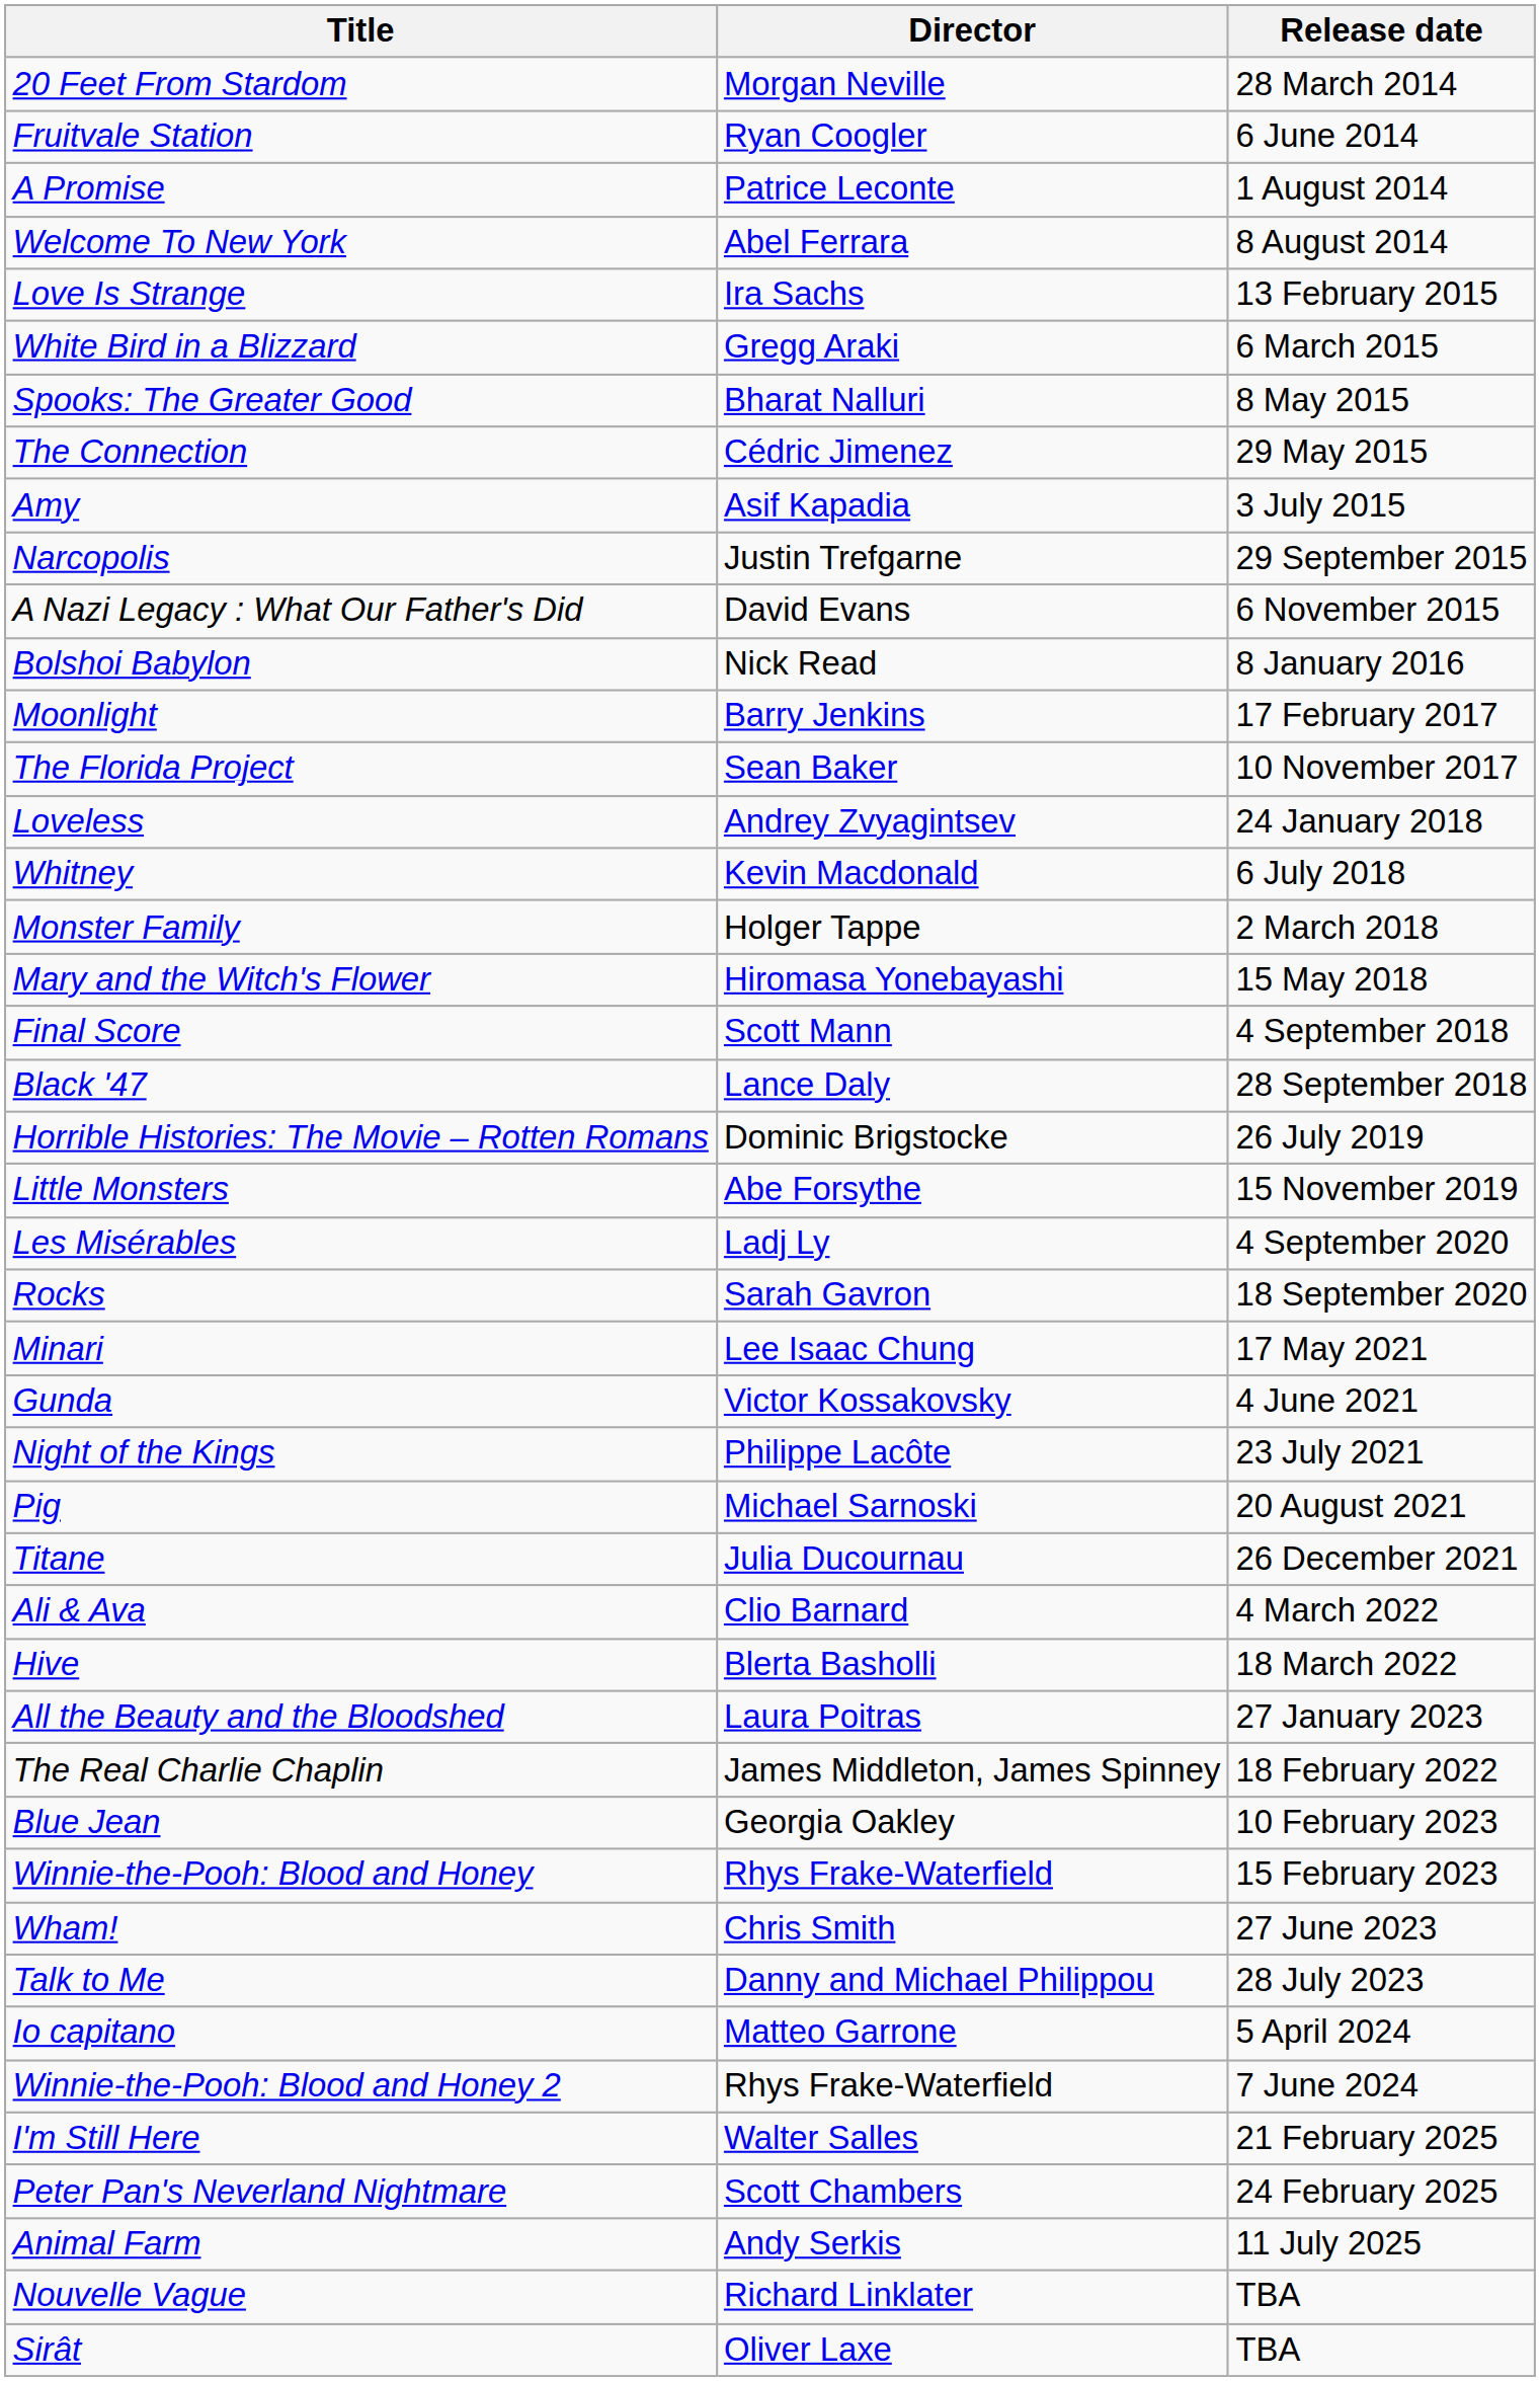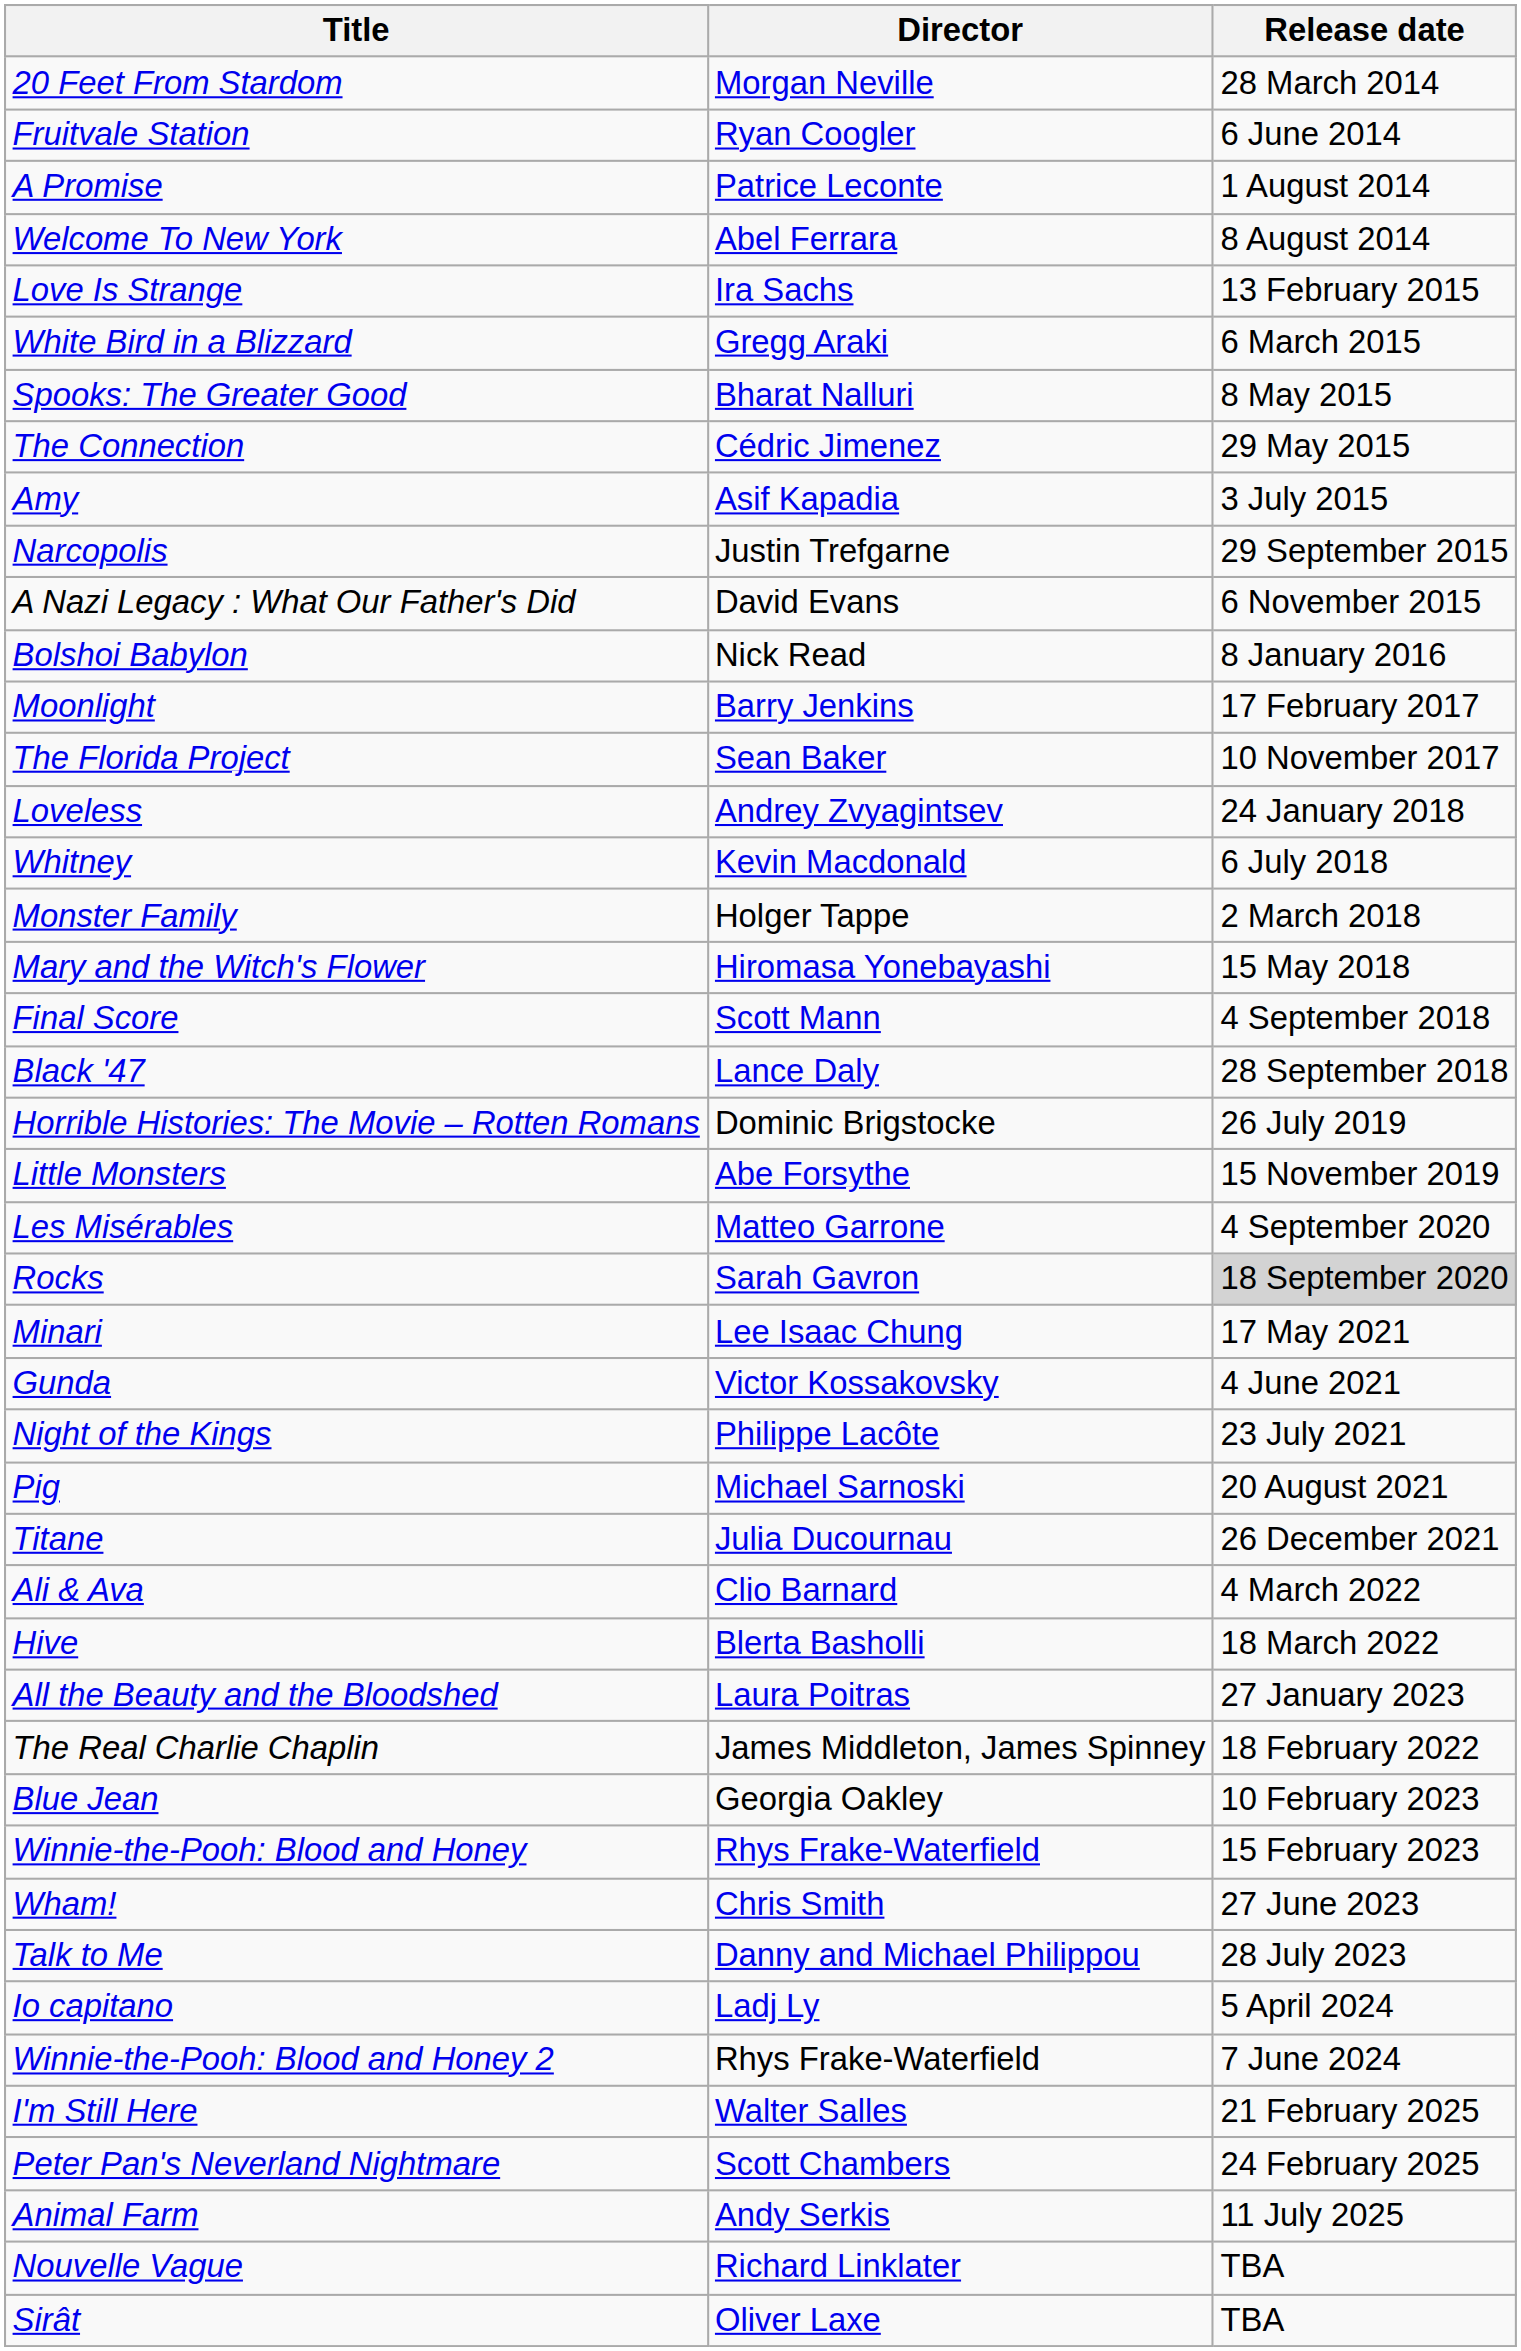 <table class="wikitable">
 <tr>
 <th>Title</th>
 <th>Director</th>
 <th>Release date</th>
 </tr>
 <tr>
 <td><a href='#'><em>20 Feet From Stardom</em></a></td>
 <td><a href='#'>Morgan Neville</a></td>
 <td>28 March 2014</td>
 </tr>
 <tr>
 <td><em><a href='#'>Fruitvale Station</a></em></td>
 <td><a href='#'>Ryan Coogler</a></td>
 <td>6 June 2014</td>
 </tr>
 <tr>
 <td><em><a href='#'>A Promise</a></em></td>
 <td><a href='#'>Patrice Leconte</a></td>
 <td>1 August 2014</td>
 </tr>
 <tr>
 <td><em><a href='#'>Welcome To New York</a></em></td>
 <td><a href='#'>Abel Ferrara</a></td>
 <td>8 August 2014</td>
 </tr>
 <tr>
 <td><em><a href='#'>Love Is Strange</a></em></td>
 <td><a href='#'>Ira Sachs</a></td>
 <td>13 February 2015</td>
 </tr>
 <tr>
 <td><em><a href='#'>White Bird in a Blizzard</a></em></td>
 <td><a href='#'>Gregg Araki</a></td>
 <td>6 March 2015</td>
 </tr>
 <tr>
 <td><em><a href='#'>Spooks: The Greater Good</a></em></td>
 <td><a href='#'>Bharat Nalluri</a></td>
 <td>8 May 2015</td>
 </tr>
 <tr>
 <td><em><a href='#'>The Connection</a></em></td>
 <td><a href='#'>Cédric Jimenez</a></td>
 <td>29 May 2015</td>
 </tr>
 <tr>
 <td><em><a href='#'>Amy</a></em></td>
 <td><a href='#'>Asif Kapadia</a></td>
 <td>3 July 2015</td>
 </tr>
 <tr>
 <td><em><a href='#'>Narcopolis</a></em></td>
 <td>Justin Trefgarne</td>
 <td>29 September 2015</td>
 </tr>
 <tr>
 <td><em>A Nazi Legacy : What Our Father's Did</em></td>
 <td>David Evans</td>
 <td>6 November 2015</td>
 </tr>
 <tr>
 <td><em><a href='#'>Bolshoi Babylon</a></em></td>
 <td>Nick Read</td>
 <td>8 January 2016</td>
 </tr>
 <tr>
 <td><em><a href='#'>Moonlight</a></em></td>
 <td><a href='#'>Barry Jenkins</a></td>
 <td>17 February 2017</td>
 </tr>
 <tr>
 <td><em><a href='#'>The Florida Project</a></em></td>
 <td><a href='#'>Sean Baker</a></td>
 <td>10 November 2017</td>
 </tr>
 <tr>
 <td><em><a href='#'>Loveless</a></em></td>
 <td><a href='#'>Andrey Zvyagintsev</a></td>
 <td>24 January 2018</td>
 </tr>
 <tr>
 <td><em><a href='#'>Whitney</a></em></td>
 <td><a href='#'>Kevin Macdonald</a></td>
 <td>6 July 2018</td>
 </tr>
 <tr>
 <td><em><a href='#'>Monster Family</a></em></td>
 <td>Holger Tappe</td>
 <td>2 March 2018</td>
 </tr>
 <tr>
 <td><em><a href='#'>Mary and the Witch's Flower</a></em></td>
 <td><a href='#'>Hiromasa Yonebayashi</a></td>
 <td>15 May 2018</td>
 </tr>
 <tr>
 <td><em><a href='#'>Final Score</a></em></td>
 <td><a href='#'>Scott Mann</a></td>
 <td>4 September 2018</td>
 </tr>
 <tr>
 <td><em><a href='#'>Black '47</a></em></td>
 <td><a href='#'>Lance Daly</a></td>
 <td>28 September 2018 </td>
 </tr>
 <tr>
 <td><em><a href='#'>Horrible Histories: The Movie – Rotten Romans</a></em></td>
 <td>Dominic Brigstocke</td>
 <td>26 July 2019</td>
 </tr>
 <tr>
 <td><em><a href='#'>Little Monsters</a></em></td>
 <td><a href='#'>Abe Forsythe</a></td>
 <td>15 November 2019</td>
 </tr>
 <tr>
 <td><em><a href='#'>Les Misérables</a></em></td>
-<td><a href='#'>Ladj Ly</a></td>
+<td><a href='#'>Matteo Garrone</a></td>
 <td>4 September 2020</td>
 </tr>
 <tr>
 <td><em><a href='#'>Rocks</a></em></td>
 <td><a href='#'>Sarah Gavron</a></td>
-<td>18 September 2020</td>
+<td style="background: lightgrey;">18 September 2020</td>
 </tr>
 <tr>
 <td><em><a href='#'>Minari</a></em></td>
 <td><a href='#'>Lee Isaac Chung</a></td>
 <td>17 May 2021</td>
 </tr>
 <tr>
 <td><em><a href='#'>Gunda</a></em></td>
 <td><a href='#'>Victor Kossakovsky</a></td>
 <td>4 June 2021</td>
 </tr>
 <tr>
 <td><em><a href='#'>Night of the Kings</a></em></td>
 <td><a href='#'>Philippe Lacôte</a></td>
 <td>23 July 2021</td>
 </tr>
 <tr>
 <td><em><a href='#'>Pig</a></em></td>
 <td><a href='#'>Michael Sarnoski</a></td>
 <td>20 August 2021</td>
 </tr>
 <tr>
 <td><em><a href='#'>Titane</a></em></td>
 <td><a href='#'>Julia Ducournau</a></td>
 <td>26 December 2021</td>
 </tr>
 <tr>
 <td><em><a href='#'>Ali & Ava</a></em></td>
 <td><a href='#'>Clio Barnard</a></td>
 <td>4 March 2022</td>
 </tr>
 <tr>
 <td><em><a href='#'>Hive</a></em></td>
 <td><a href='#'>Blerta Basholli</a></td>
 <td>18 March 2022</td>
 </tr>
 <tr>
 <td><em><a href='#'>All the Beauty and the Bloodshed</a></em></td>
 <td><a href='#'>Laura Poitras</a></td>
 <td>27 January 2023</td>
 </tr>
 <tr>
 <td><em>The Real Charlie Chaplin</em></td>
 <td>James Middleton, James Spinney</td>
 <td>18 February 2022</td>
 </tr>
 <tr>
 <td><em><a href='#'>Blue Jean</a></em></td>
 <td>Georgia Oakley</td>
 <td>10 February 2023</td>
 </tr>
 <tr>
 <td><em><a href='#'>Winnie-the-Pooh: Blood and Honey</a></em></td>
 <td><a href='#'>Rhys Frake-Waterfield</a></td>
 <td>15 February 2023</td>
 </tr>
 <tr>
 <td><em><a href='#'>Wham!</a></em></td>
 <td><a href='#'>Chris Smith</a></td>
 <td>27 June 2023</td>
 </tr>
 <tr>
 <td><em><a href='#'>Talk to Me</a></em></td>
 <td><a href='#'>Danny and Michael Philippou</a></td>
 <td>28 July 2023</td>
 </tr>
 <tr>
 <td><em><a href='#'>Io capitano</a></em></td>
-<td><a href='#'>Matteo Garrone</a></td>
+<td><a href='#'>Ladj Ly</a></td>
 <td>5 April 2024</td>
 </tr>
 <tr>
 <td><em><a href='#'>Winnie-the-Pooh: Blood and Honey 2</a></em></td>
 <td>Rhys Frake-Waterfield</td>
 <td>7 June 2024</td>
 </tr>
 <tr>
 <td><em><a href='#'>I'm Still Here</a></em></td>
 <td><a href='#'>Walter Salles</a></td>
 <td>21 February 2025</td>
 </tr>
 <tr>
 <td><em><a href='#'>Peter Pan's Neverland Nightmare</a></em></td>
 <td><a href='#'>Scott Chambers</a></td>
 <td>24 February 2025</td>
 </tr>
 <tr>
 <td><em><a href='#'>Animal Farm</a></em></td>
 <td><a href='#'>Andy Serkis</a></td>
 <td>11 July 2025</td>
 </tr>
 <tr>
 <td><em><a href='#'>Nouvelle Vague</a></em></td>
 <td><a href='#'>Richard Linklater</a></td>
 <td>TBA</td>
 </tr>
 <tr>
 <td><em><a href='#'>Sirât</a></em></td>
 <td><a href='#'>Oliver Laxe</a></td>
 <td>TBA</td>
 </tr>
 </table>
